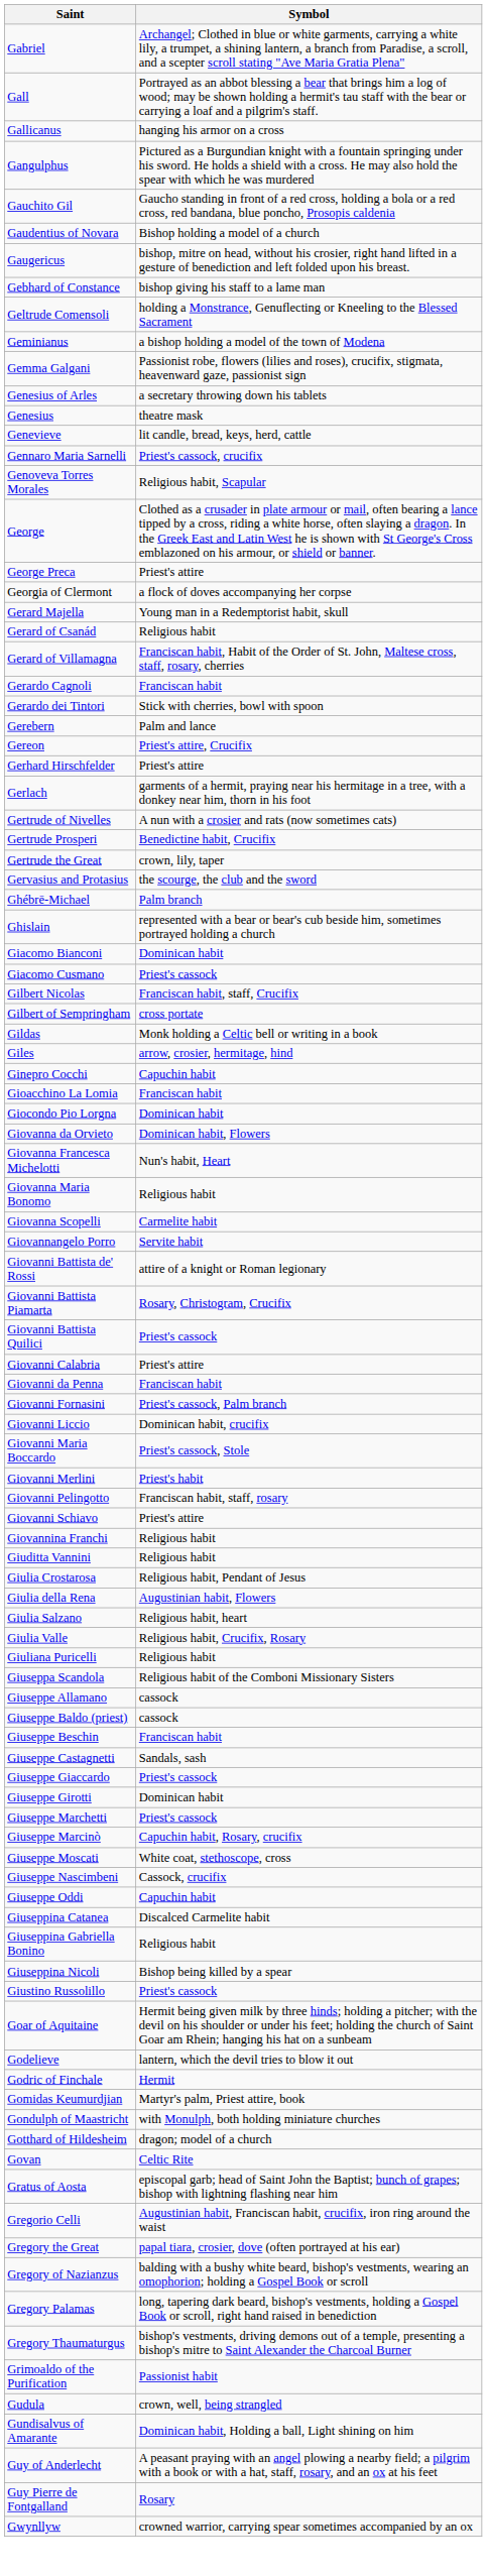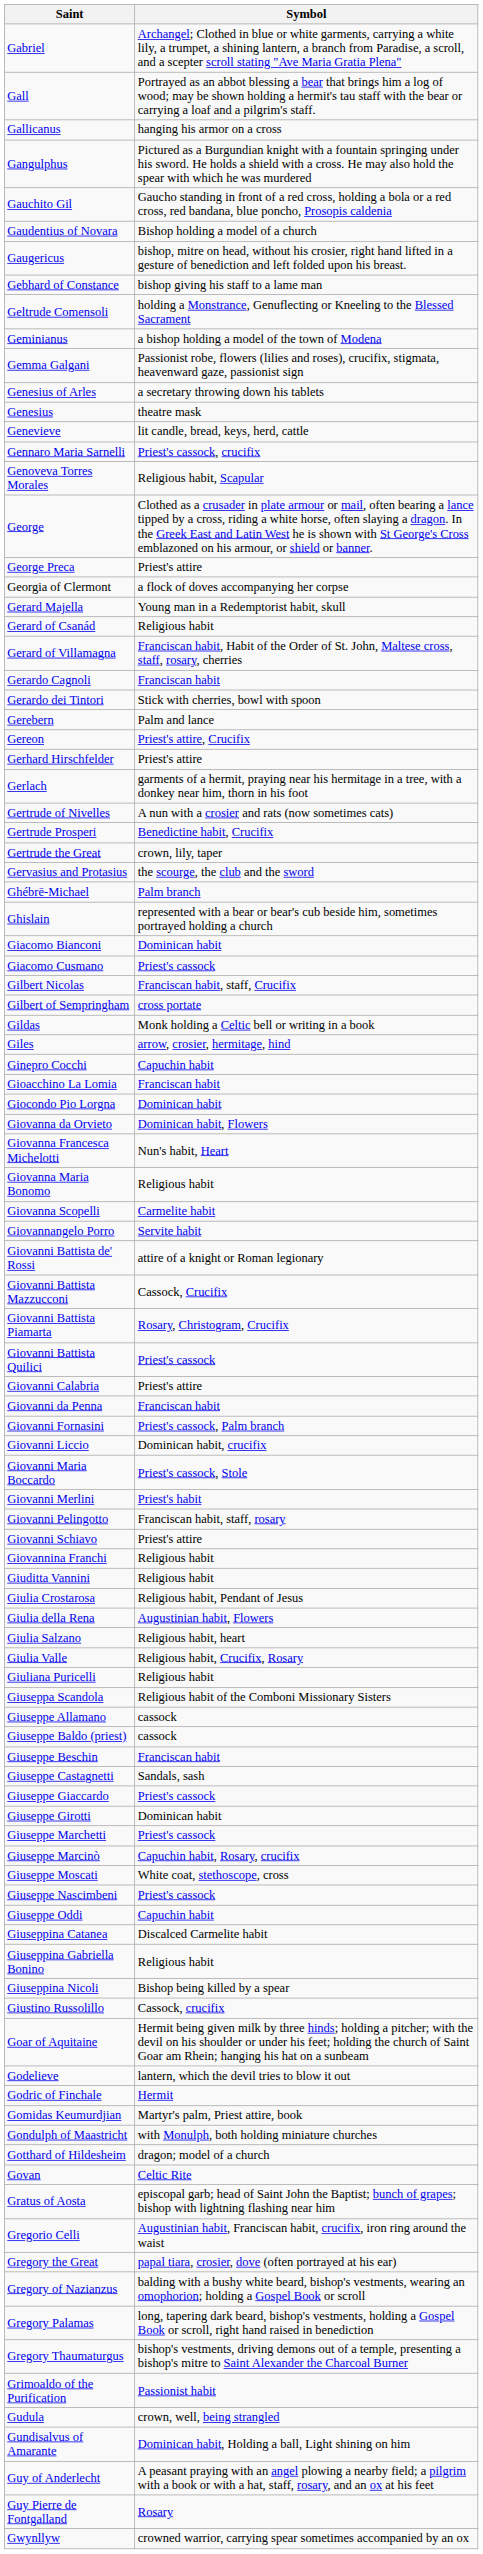 <table class="wikitable">
 <tr>
 <th scope="col" style="width: 10em;">Saint</th>
 <th scope="col">Symbol</th>
 </tr>
 <tr>
 <td><a href='#'>Gabriel</a></td>
 <td><a href='#'>Archangel</a>; Clothed in blue or white garments, carrying a white lily, a trumpet, a shining lantern, a branch from Paradise, a scroll, and a scepter <a href='#'>scroll stating "Ave Maria Gratia Plena"</a></td>
 </tr>
 <tr>
 <td><a href='#'>Gall</a></td>
 <td>Portrayed as an abbot blessing a <a href='#'>bear</a> that brings him a log of wood; may be shown holding a hermit's tau staff with the bear or carrying a loaf and a pilgrim's staff.</td>
 </tr>
 <tr>
 <td><a href='#'>Gallicanus</a></td>
 <td>hanging his armor on a cross</td>
 </tr>
 <tr>
 <td><a href='#'>Gangulphus</a></td>
 <td>Pictured as a Burgundian knight with a fountain springing under his sword. He holds a shield with a cross. He may also hold the spear with which he was murdered</td>
 </tr>
 <tr>
 <td><a href='#'>Gauchito Gil</a></td>
 <td>Gaucho standing in front of a red cross, holding a bola or a red cross, red bandana, blue poncho, <a href='#'>Prosopis caldenia</a></td>
 </tr>
 <tr>
 <td><a href='#'>Gaudentius of Novara</a></td>
 <td>Bishop holding a model of a church</td>
 </tr>
 <tr>
 <td><a href='#'>Gaugericus</a></td>
 <td>bishop, mitre on head, without his crosier, right hand lifted in a gesture of benediction and left folded upon his breast.</td>
 </tr>
 <tr>
 <td><a href='#'>Gebhard of Constance</a></td>
 <td>bishop giving his staff to a lame man</td>
 </tr>
 <tr>
 <td><a href='#'>Geltrude Comensoli</a></td>
 <td>holding a <a href='#'>Monstrance</a>, Genuflecting or Kneeling to the <a href='#'>Blessed Sacrament</a></td>
 </tr>
 <tr>
 <td><a href='#'>Geminianus</a></td>
 <td>a bishop holding a model of the town of <a href='#'>Modena</a></td>
 </tr>
 <tr>
 <td><a href='#'>Gemma Galgani</a></td>
 <td>Passionist robe, flowers (lilies and roses), crucifix, stigmata, heavenward gaze, passionist sign</td>
 </tr>
 <tr>
 <td><a href='#'>Genesius of Arles</a></td>
 <td>a secretary throwing down his tablets</td>
 </tr>
 <tr>
 <td><a href='#'>Genesius</a></td>
 <td>theatre mask</td>
 </tr>
 <tr>
 <td><a href='#'>Genevieve</a></td>
 <td>lit candle, bread, keys, herd, cattle</td>
 </tr>
 <tr>
 <td><a href='#'>Gennaro Maria Sarnelli</a></td>
 <td><a href='#'>Priest's cassock</a>, <a href='#'>crucifix</a></td>
 </tr>
 <tr>
 <td><a href='#'>Genoveva Torres Morales</a></td>
 <td>Religious habit, <a href='#'>Scapular</a></td>
 </tr>
 <tr>
 <td><a href='#'>George</a></td>
 <td>Clothed as a <a href='#'>crusader</a> in <a href='#'>plate armour</a> or <a href='#'>mail</a>, often bearing a <a href='#'>lance</a> tipped by a cross, riding a white horse, often slaying a <a href='#'>dragon</a>. In the <a href='#'>Greek East and Latin West</a> he is shown with <a href='#'>St George's Cross</a> emblazoned on his armour, or <a href='#'>shield</a> or <a href='#'>banner</a>.</td>
 </tr>
 <tr>
 <td><a href='#'>George Preca</a></td>
 <td>Priest's attire</td>
 </tr>
 <tr>
 <td>Georgia of Clermont</td>
 <td>a flock of doves accompanying her corpse</td>
 </tr>
 <tr>
 <td><a href='#'>Gerard Majella</a></td>
 <td>Young man in a Redemptorist habit, skull</td>
 </tr>
 <tr>
 <td><a href='#'>Gerard of Csanád</a></td>
 <td>Religious habit</td>
 </tr>
 <tr>
 <td><a href='#'>Gerard of Villamagna</a></td>
 <td><a href='#'>Franciscan habit</a>, Habit of the Order of St. John, <a href='#'>Maltese cross</a>, <a href='#'>staff</a>, <a href='#'>rosary</a>, cherries</td>
 </tr>
 <tr>
 <td><a href='#'>Gerardo Cagnoli</a></td>
 <td><a href='#'>Franciscan habit</a></td>
 </tr>
 <tr>
 <td><a href='#'>Gerardo dei Tintori</a></td>
 <td>Stick with cherries, bowl with spoon</td>
 </tr>
 <tr>
 <td><a href='#'>Gerebern</a></td>
 <td>Palm and lance</td>
 </tr>
 <tr>
 <td><a href='#'>Gereon</a></td>
 <td><a href='#'>Priest's attire</a>, <a href='#'>Crucifix</a></td>
 </tr>
 <tr>
 <td><a href='#'>Gerhard Hirschfelder</a></td>
 <td>Priest's attire</td>
 </tr>
 <tr>
 <td><a href='#'>Gerlach</a></td>
 <td>garments of a hermit, praying near his hermitage in a tree, with a donkey near him, thorn in his foot</td>
 </tr>
 <tr>
 <td><a href='#'>Gertrude of Nivelles</a></td>
 <td>A nun with a <a href='#'>crosier</a> and rats (now sometimes cats)</td>
 </tr>
 <tr>
 <td><a href='#'>Gertrude Prosperi</a></td>
 <td><a href='#'>Benedictine habit</a>, <a href='#'>Crucifix</a></td>
 </tr>
 <tr>
 <td><a href='#'>Gertrude the Great</a></td>
 <td>crown, lily, taper</td>
 </tr>
 <tr>
 <td><a href='#'>Gervasius and Protasius</a></td>
 <td>the <a href='#'>scourge</a>, the <a href='#'>club</a> and the <a href='#'>sword</a></td>
 </tr>
 <tr>
 <td><a href='#'>Ghébrē-Michael</a></td>
 <td><a href='#'>Palm branch</a></td>
 </tr>
 <tr>
 <td><a href='#'>Ghislain</a></td>
 <td>represented with a bear or bear's cub beside him, sometimes portrayed holding a church</td>
 </tr>
 <tr>
 <td><a href='#'>Giacomo Bianconi</a></td>
 <td><a href='#'>Dominican habit</a></td>
 </tr>
 <tr>
 <td><a href='#'>Giacomo Cusmano</a></td>
 <td><a href='#'>Priest's cassock</a></td>
 </tr>
 <tr>
 <td><a href='#'>Gilbert Nicolas</a></td>
 <td><a href='#'>Franciscan habit</a>, staff, <a href='#'>Crucifix</a></td>
 </tr>
 <tr>
 <td><a href='#'>Gilbert of Sempringham</a></td>
 <td><a href='#'>cross portate</a></td>
 </tr>
 <tr>
 <td><a href='#'>Gildas</a></td>
 <td>Monk holding a <a href='#'>Celtic</a> bell or writing in a book</td>
 </tr>
 <tr>
 <td><a href='#'>Giles</a></td>
 <td><a href='#'>arrow</a>, <a href='#'>crosier</a>, <a href='#'>hermitage</a>, <a href='#'>hind</a></td>
 </tr>
 <tr>
 <td><a href='#'>Ginepro Cocchi</a></td>
 <td><a href='#'>Capuchin habit</a></td>
 </tr>
 <tr>
 <td><a href='#'>Gioacchino La Lomia</a></td>
 <td><a href='#'>Franciscan habit</a></td>
 </tr>
 <tr>
 <td><a href='#'>Giocondo Pio Lorgna</a></td>
 <td><a href='#'>Dominican habit</a></td>
 </tr>
 <tr>
 <td><a href='#'>Giovanna da Orvieto</a></td>
 <td><a href='#'>Dominican habit</a>, <a href='#'>Flowers</a></td>
 </tr>
 <tr>
 <td><a href='#'>Giovanna Francesca Michelotti</a></td>
 <td>Nun's habit, <a href='#'>Heart</a></td>
 </tr>
 <tr>
 <td><a href='#'>Giovanna Maria Bonomo</a></td>
 <td>Religious habit</td>
 </tr>
 <tr>
 <td><a href='#'>Giovanna Scopelli</a></td>
 <td><a href='#'>Carmelite habit</a></td>
 </tr>
 <tr>
 <td><a href='#'>Giovannangelo Porro</a></td>
 <td><a href='#'>Servite habit</a></td>
 </tr>
 <tr>
 <td><a href='#'>Giovanni Battista de' Rossi</a></td>
 <td>attire of a knight or Roman legionary</td>
 </tr>
 <tr>
+<td><a href='#'>Giovanni Battista Mazzucconi</a></td>
+<td>Cassock, <a href='#'>Crucifix</a></td>
+</tr>
+<tr>
 <td><a href='#'>Giovanni Battista Piamarta</a></td>
 <td><a href='#'>Rosary</a>, <a href='#'>Christogram</a>, <a href='#'>Crucifix</a></td>
 </tr>
 <tr>
 <td><a href='#'>Giovanni Battista Quilici</a></td>
 <td><a href='#'>Priest's cassock</a></td>
 </tr>
 <tr>
 <td><a href='#'>Giovanni Calabria</a></td>
 <td>Priest's attire</td>
 </tr>
 <tr>
 <td><a href='#'>Giovanni da Penna</a></td>
 <td><a href='#'>Franciscan habit</a></td>
 </tr>
 <tr>
 <td><a href='#'>Giovanni Fornasini</a></td>
 <td><a href='#'>Priest's cassock</a>, <a href='#'>Palm branch</a></td>
 </tr>
 <tr>
 <td><a href='#'>Giovanni Liccio</a></td>
 <td>Dominican habit, <a href='#'>crucifix</a></td>
 </tr>
 <tr>
 <td><a href='#'>Giovanni Maria Boccardo</a></td>
 <td><a href='#'>Priest's cassock</a>, <a href='#'>Stole</a></td>
 </tr>
 <tr>
 <td><a href='#'>Giovanni Merlini</a></td>
 <td><a href='#'>Priest's habit</a></td>
 </tr>
 <tr>
 <td><a href='#'>Giovanni Pelingotto</a></td>
 <td>Franciscan habit, staff, <a href='#'>rosary</a></td>
 </tr>
 <tr>
 <td><a href='#'>Giovanni Schiavo</a></td>
 <td>Priest's attire</td>
 </tr>
 <tr>
 <td><a href='#'>Giovannina Franchi</a></td>
 <td>Religious habit</td>
 </tr>
 <tr>
 <td><a href='#'>Giuditta Vannini</a></td>
 <td>Religious habit</td>
 </tr>
 <tr>
 <td><a href='#'>Giulia Crostarosa</a></td>
 <td>Religious habit, Pendant of Jesus</td>
 </tr>
 <tr>
 <td><a href='#'>Giulia della Rena</a></td>
 <td><a href='#'>Augustinian habit</a>, <a href='#'>Flowers</a></td>
 </tr>
 <tr>
 <td><a href='#'>Giulia Salzano</a></td>
 <td>Religious habit, heart</td>
 </tr>
 <tr>
 <td><a href='#'>Giulia Valle</a></td>
 <td>Religious habit, <a href='#'>Crucifix</a>, <a href='#'>Rosary</a></td>
 </tr>
 <tr>
 <td><a href='#'>Giuliana Puricelli</a></td>
 <td>Religious habit</td>
 </tr>
 <tr>
 <td><a href='#'>Giuseppa Scandola</a></td>
 <td>Religious habit of the Comboni Missionary Sisters</td>
 </tr>
 <tr>
 <td><a href='#'>Giuseppe Allamano</a></td>
 <td>cassock</td>
 </tr>
 <tr>
 <td><a href='#'>Giuseppe Baldo (priest)</a></td>
 <td>cassock</td>
 </tr>
 <tr>
 <td><a href='#'>Giuseppe Beschin</a></td>
 <td><a href='#'>Franciscan habit</a></td>
 </tr>
 <tr>
 <td><a href='#'>Giuseppe Castagnetti</a></td>
 <td>Sandals, sash</td>
 </tr>
 <tr>
 <td><a href='#'>Giuseppe Giaccardo</a></td>
 <td><a href='#'>Priest's cassock</a></td>
 </tr>
 <tr>
 <td><a href='#'>Giuseppe Girotti</a></td>
 <td>Dominican habit</td>
 </tr>
 <tr>
 <td><a href='#'>Giuseppe Marchetti</a></td>
 <td><a href='#'>Priest's cassock</a></td>
 </tr>
 <tr>
 <td><a href='#'>Giuseppe Marcinò</a></td>
 <td><a href='#'>Capuchin habit</a>, <a href='#'>Rosary</a>, <a href='#'>crucifix</a></td>
 </tr>
 <tr>
 <td><a href='#'>Giuseppe Moscati</a></td>
 <td>White coat, <a href='#'>stethoscope</a>, cross</td>
 </tr>
 <tr>
 <td><a href='#'>Giuseppe Nascimbeni</a></td>
-<td>Cassock, <a href='#'>crucifix</a></td>
+<td><a href='#'>Priest's cassock</a></td>
 </tr>
 <tr>
 <td><a href='#'>Giuseppe Oddi</a></td>
 <td><a href='#'>Capuchin habit</a></td>
 </tr>
 <tr>
 <td><a href='#'>Giuseppina Catanea</a></td>
 <td>Discalced Carmelite habit</td>
 </tr>
 <tr>
 <td><a href='#'>Giuseppina Gabriella Bonino</a></td>
 <td>Religious habit</td>
 </tr>
 <tr>
 <td><a href='#'>Giuseppina Nicoli</a></td>
 <td>Bishop being killed by a spear</td>
 </tr>
 <tr>
 <td><a href='#'>Giustino Russolillo</a></td>
-<td><a href='#'>Priest's cassock</a></td>
+<td>Cassock, <a href='#'>crucifix</a></td>
 </tr>
 <tr>
 <td><a href='#'>Goar of Aquitaine</a></td>
 <td>Hermit being given milk by three <a href='#'>hinds</a>; holding a pitcher; with the devil on his shoulder or under his feet; holding the church of Saint Goar am Rhein; hanging his hat on a sunbeam</td>
 </tr>
 <tr>
 <td><a href='#'>Godelieve</a></td>
 <td>lantern, which the devil tries to blow it out</td>
 </tr>
 <tr>
 <td><a href='#'>Godric of Finchale</a></td>
 <td><a href='#'>Hermit</a></td>
 </tr>
 <tr>
 <td><a href='#'>Gomidas Keumurdjian</a></td>
 <td>Martyr's palm, Priest attire, book</td>
 </tr>
 <tr>
 <td><a href='#'>Gondulph of Maastricht</a></td>
 <td>with <a href='#'>Monulph</a>, both holding miniature churches</td>
 </tr>
 <tr>
 <td><a href='#'>Gotthard of Hildesheim</a></td>
 <td>dragon; model of a church</td>
 </tr>
 <tr>
 <td><a href='#'>Govan</a></td>
 <td><a href='#'>Celtic Rite</a></td>
 </tr>
 <tr>
 <td><a href='#'>Gratus of Aosta</a></td>
 <td>episcopal garb; head of Saint John the Baptist; <a href='#'>bunch of grapes</a>; bishop with lightning flashing near him</td>
 </tr>
 <tr>
 <td><a href='#'>Gregorio Celli</a></td>
 <td><a href='#'>Augustinian habit</a>, Franciscan habit, <a href='#'>crucifix</a>, iron ring around the waist</td>
 </tr>
 <tr>
 <td><a href='#'>Gregory the Great</a></td>
 <td><a href='#'>papal tiara</a>, <a href='#'>crosier</a>, <a href='#'>dove</a> (often portrayed at his ear)</td>
 </tr>
 <tr>
 <td><a href='#'>Gregory of Nazianzus</a></td>
 <td>balding with a bushy white beard, bishop's vestments, wearing an <a href='#'>omophorion</a>; holding a <a href='#'>Gospel Book</a> or scroll</td>
 </tr>
 <tr>
 <td><a href='#'>Gregory Palamas</a></td>
 <td>long, tapering dark beard, bishop's vestments, holding a <a href='#'>Gospel Book</a> or scroll, right hand raised in benediction</td>
 </tr>
 <tr>
 <td><a href='#'>Gregory Thaumaturgus</a></td>
 <td>bishop's vestments, driving demons out of a temple, presenting a bishop's mitre to <a href='#'>Saint Alexander the Charcoal Burner</a></td>
 </tr>
 <tr>
 <td><a href='#'>Grimoaldo of the Purification</a></td>
 <td><a href='#'>Passionist habit</a></td>
 </tr>
 <tr>
 <td><a href='#'>Gudula</a></td>
 <td>crown, well, <a href='#'>being strangled</a></td>
 </tr>
 <tr>
 <td><a href='#'>Gundisalvus of Amarante</a></td>
 <td><a href='#'>Dominican habit</a>, Holding a ball, Light shining on him</td>
 </tr>
 <tr>
 <td><a href='#'>Guy of Anderlecht</a></td>
 <td>A peasant praying with an <a href='#'>angel</a> plowing a nearby field; a <a href='#'>pilgrim</a> with a book or with a hat, staff, <a href='#'>rosary</a>, and an <a href='#'>ox</a> at his feet</td>
 </tr>
 <tr>
 <td><a href='#'>Guy Pierre de Fontgalland</a></td>
 <td><a href='#'>Rosary</a></td>
 </tr>
 <tr>
 <td><a href='#'>Gwynllyw</a></td>
 <td>crowned warrior, carrying spear sometimes accompanied by an ox</td>
 </tr>
 </table>
